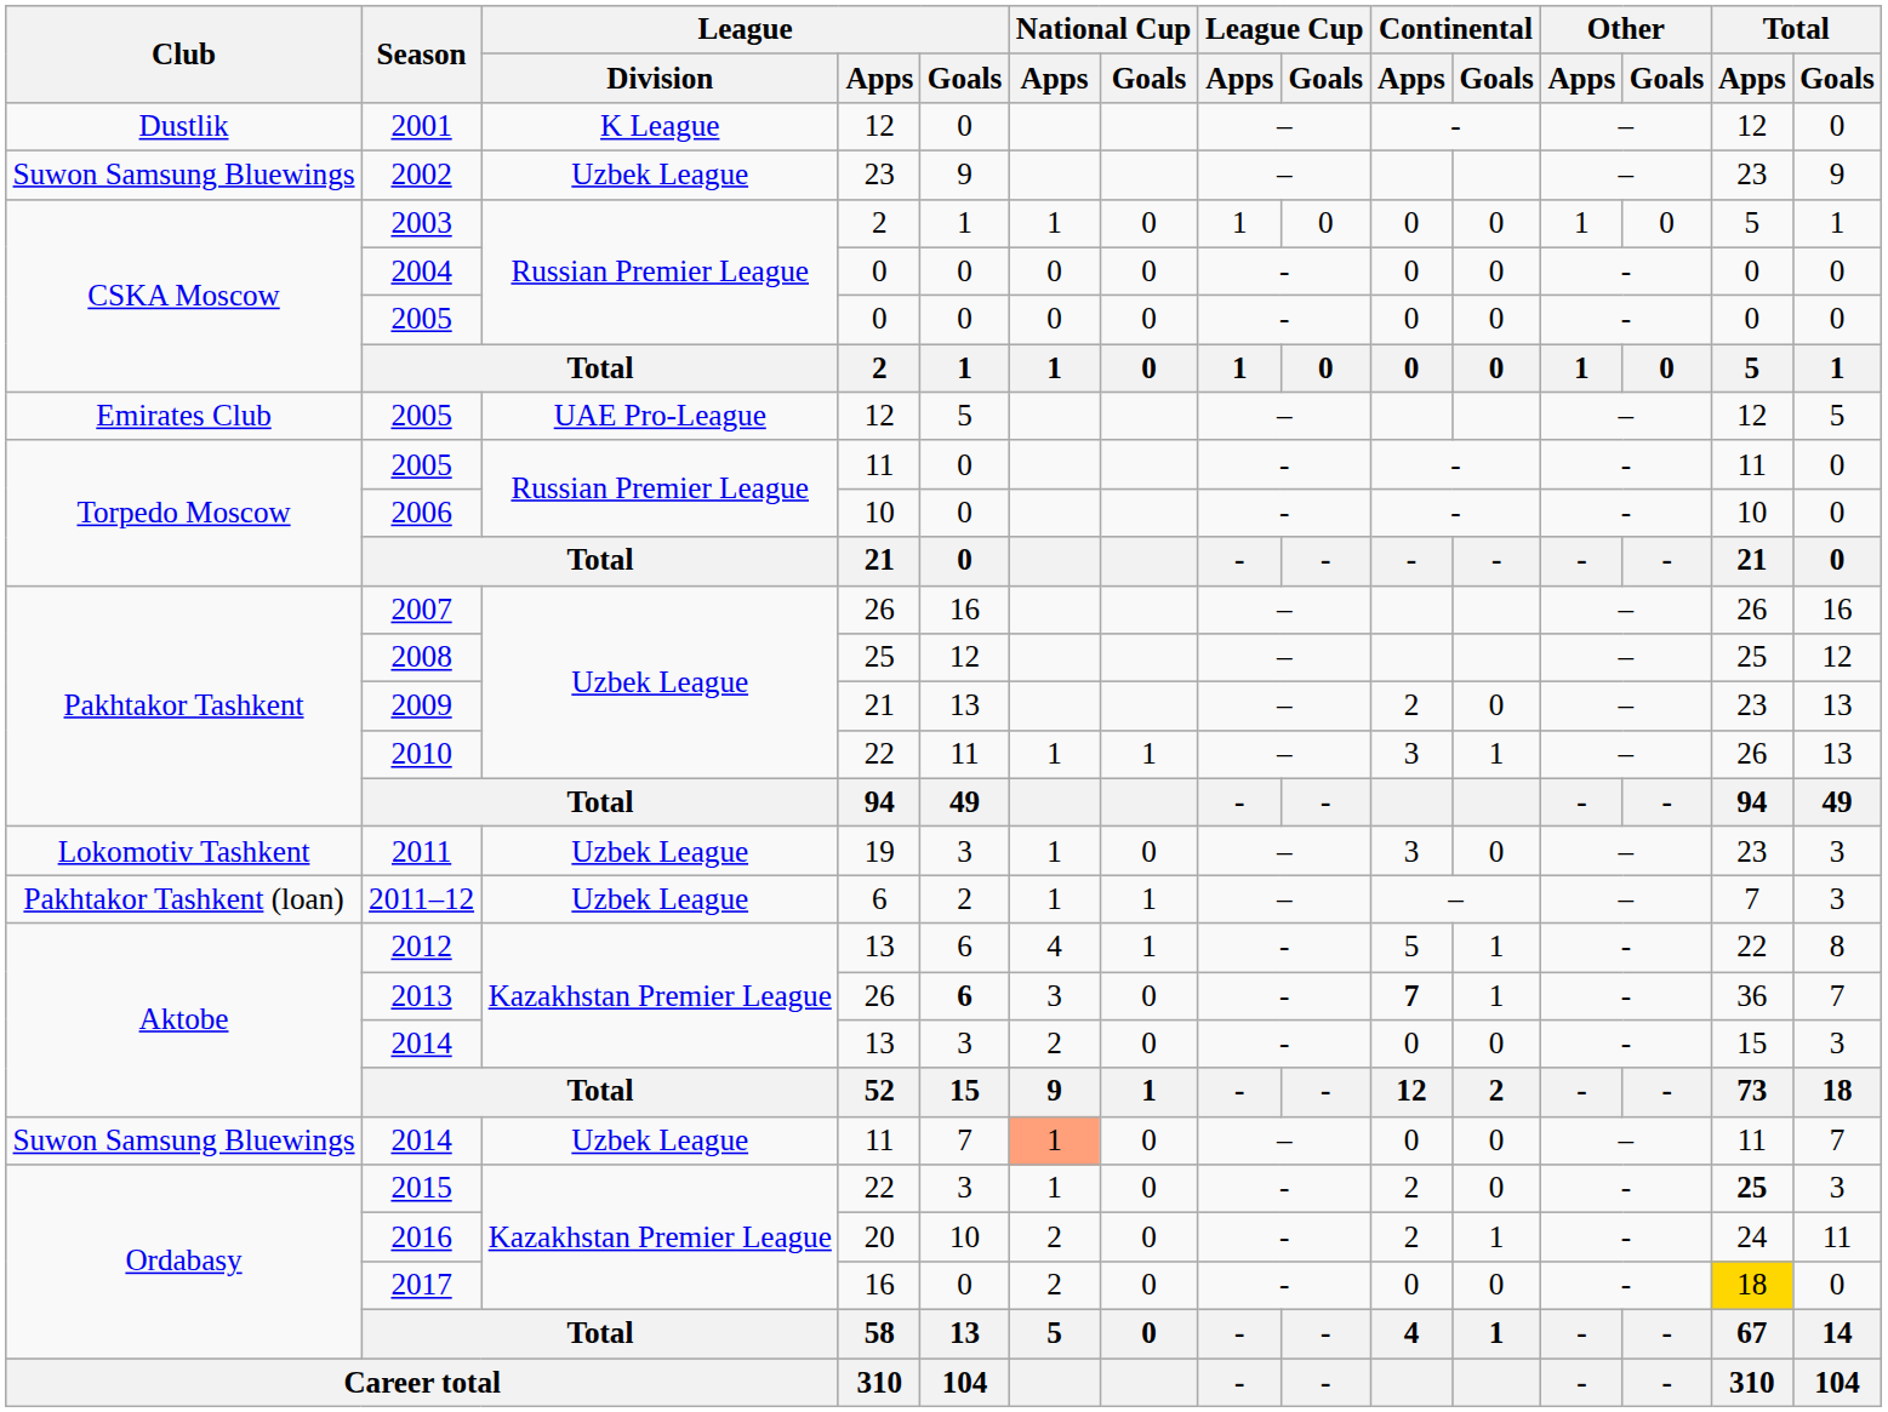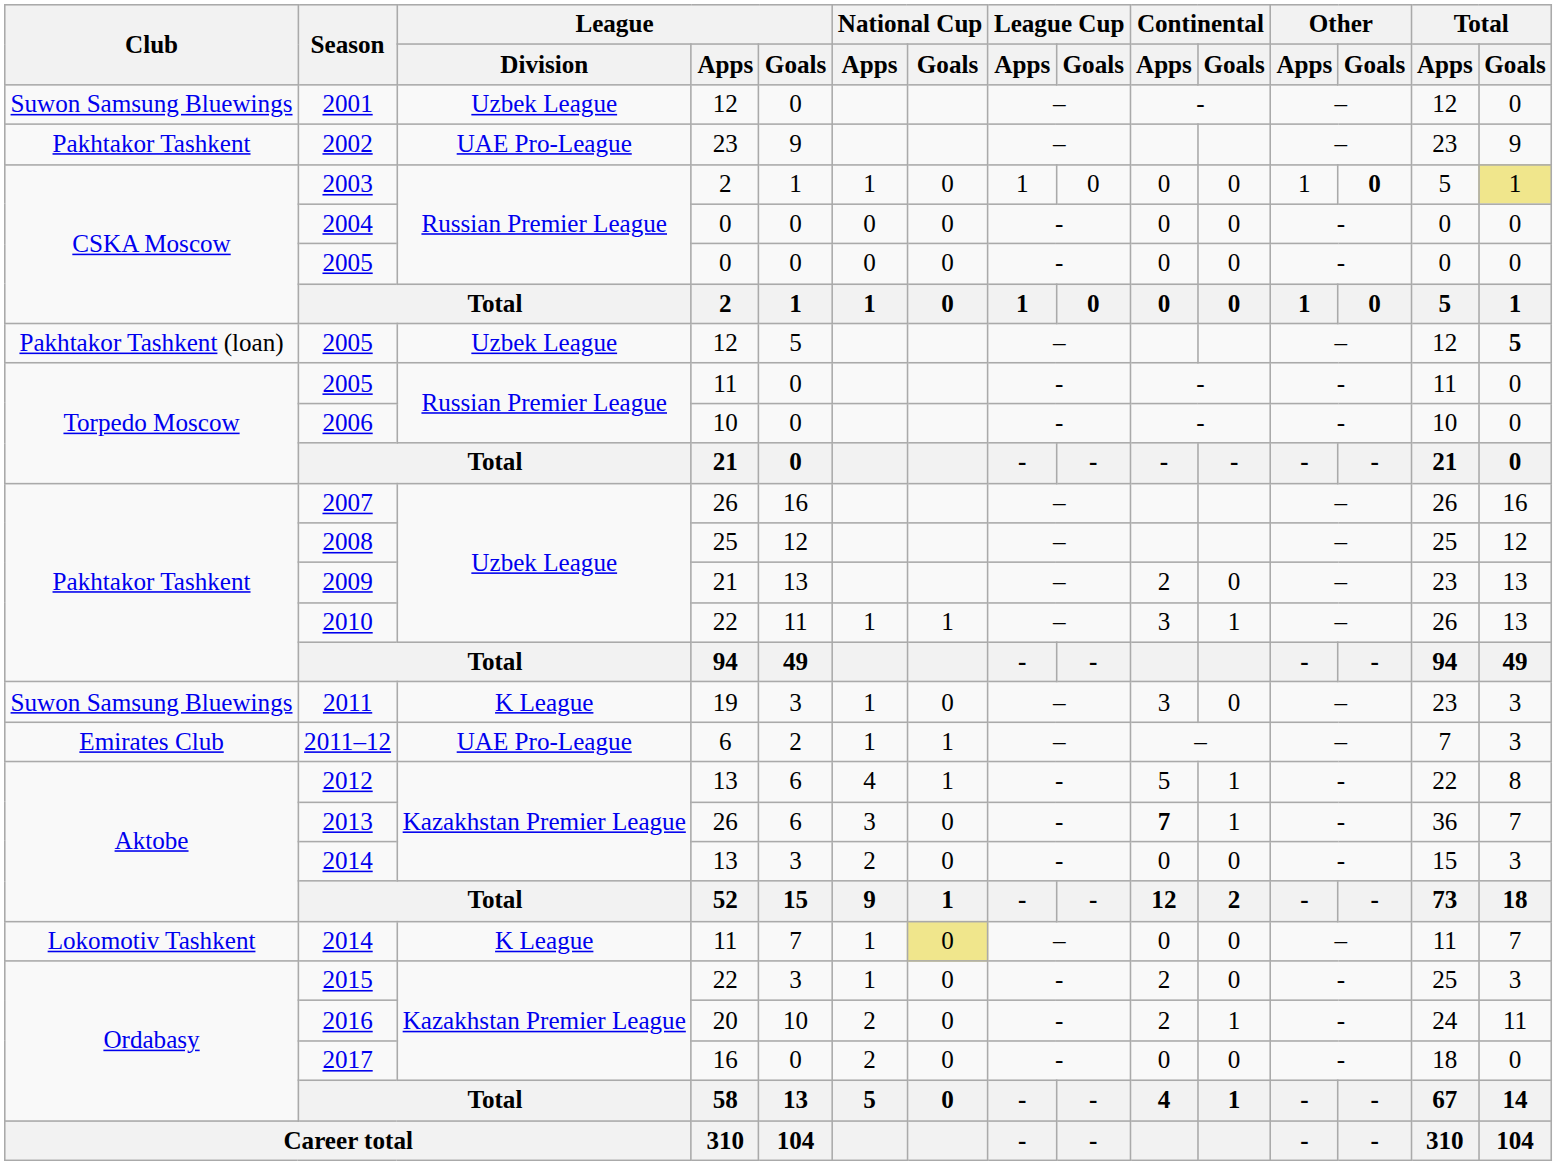 <table class="wikitable" style="text-align: center;">
 <tr>
 <th rowspan="2">Club</th>
 <th rowspan="2">Season</th>
 <th colspan="3">League</th>
 <th colspan="2">National Cup</th>
 <th colspan="2">League Cup</th>
 <th colspan="2">Continental</th>
 <th colspan="2">Other</th>
 <th colspan="2">Total</th>
 </tr>
 <tr>
 <th>Division</th>
 <th>Apps</th>
 <th>Goals</th>
 <th>Apps</th>
 <th>Goals</th>
 <th>Apps</th>
 <th>Goals</th>
 <th>Apps</th>
 <th>Goals</th>
 <th>Apps</th>
 <th>Goals</th>
 <th>Apps</th>
 <th>Goals</th>
 </tr>
 <tr>
-<td><a href='#'>Dustlik</a></td>
+<td><a href='#'>Suwon Samsung Bluewings</a></td>
 <td><a href='#'>2001</a></td>
-<td><a href='#'>K League</a></td>
+<td><a href='#'>Uzbek League</a></td>
 <td>12</td>
 <td>0</td>
 <td></td>
 <td></td>
 <td colspan="2">–</td>
 <td colspan="2">-</td>
 <td colspan="2">–</td>
 <td>12</td>
 <td>0</td>
 </tr>
 <tr>
-<td><a href='#'>Suwon Samsung Bluewings</a></td>
+<td><a href='#'>Pakhtakor Tashkent</a></td>
 <td><a href='#'>2002</a></td>
-<td><a href='#'>Uzbek League</a></td>
+<td><a href='#'>UAE Pro-League</a></td>
 <td>23</td>
 <td>9</td>
 <td></td>
 <td></td>
 <td colspan="2">–</td>
 <td></td>
 <td></td>
 <td colspan="2">–</td>
 <td>23</td>
 <td>9</td>
 </tr>
 <tr>
 <td rowspan="4"><a href='#'>CSKA Moscow</a></td>
 <td><a href='#'>2003</a></td>
 <td rowspan="3"><a href='#'>Russian Premier League</a></td>
 <td>2</td>
 <td>1</td>
 <td>1</td>
 <td>0</td>
 <td>1</td>
 <td>0</td>
 <td>0</td>
 <td>0</td>
 <td>1</td>
-<td>0</td>
+<td><strong>0</strong></td>
 <td>5</td>
-<td>1</td>
+<td style="background: khaki;">1</td>
 </tr>
 <tr>
 <td><a href='#'>2004</a></td>
 <td>0</td>
 <td>0</td>
 <td>0</td>
 <td>0</td>
 <td colspan="2">-</td>
 <td>0</td>
 <td>0</td>
 <td colspan="2">-</td>
 <td>0</td>
 <td>0</td>
 </tr>
 <tr>
 <td><a href='#'>2005</a></td>
 <td>0</td>
 <td>0</td>
 <td>0</td>
 <td>0</td>
 <td colspan="2">-</td>
 <td>0</td>
 <td>0</td>
 <td colspan="2">-</td>
 <td>0</td>
 <td>0</td>
 </tr>
 <tr>
 <th colspan="2">Total</th>
 <th>2</th>
 <th>1</th>
 <th>1</th>
 <th>0</th>
 <th>1</th>
 <th>0</th>
 <th>0</th>
 <th>0</th>
 <th>1</th>
 <th>0</th>
 <th>5</th>
 <th>1</th>
 </tr>
 <tr>
-<td><a href='#'>Emirates Club</a></td>
+<td><a href='#'>Pakhtakor Tashkent</a> (loan)</td>
 <td><a href='#'>2005</a></td>
-<td><a href='#'>UAE Pro-League</a></td>
+<td><a href='#'>Uzbek League</a></td>
 <td>12</td>
 <td>5</td>
 <td></td>
 <td></td>
 <td colspan="2">–</td>
 <td></td>
 <td></td>
 <td colspan="2">–</td>
 <td>12</td>
-<td>5</td>
+<td><strong>5</strong></td>
 </tr>
 <tr>
 <td rowspan="3"><a href='#'>Torpedo Moscow</a></td>
 <td><a href='#'>2005</a></td>
 <td rowspan="2"><a href='#'>Russian Premier League</a></td>
 <td>11</td>
 <td>0</td>
 <td></td>
 <td></td>
 <td colspan="2">-</td>
 <td colspan="2">-</td>
 <td colspan="2">-</td>
 <td>11</td>
 <td>0</td>
 </tr>
 <tr>
 <td><a href='#'>2006</a></td>
 <td>10</td>
 <td>0</td>
 <td></td>
 <td></td>
 <td colspan="2">-</td>
 <td colspan="2">-</td>
 <td colspan="2">-</td>
 <td>10</td>
 <td>0</td>
 </tr>
 <tr>
 <th colspan="2">Total</th>
 <th>21</th>
 <th>0</th>
 <th></th>
 <th></th>
 <th>-</th>
 <th>-</th>
 <th>-</th>
 <th>-</th>
 <th>-</th>
 <th>-</th>
 <th>21</th>
 <th>0</th>
 </tr>
 <tr>
 <td rowspan="5"><a href='#'>Pakhtakor Tashkent</a></td>
 <td><a href='#'>2007</a></td>
 <td rowspan="4"><a href='#'>Uzbek League</a></td>
 <td>26</td>
 <td>16</td>
 <td></td>
 <td></td>
 <td colspan="2">–</td>
 <td></td>
 <td></td>
 <td colspan="2">–</td>
 <td>26</td>
 <td>16</td>
 </tr>
 <tr>
 <td><a href='#'>2008</a></td>
 <td>25</td>
 <td>12</td>
 <td></td>
 <td></td>
 <td colspan="2">–</td>
 <td></td>
 <td></td>
 <td colspan="2">–</td>
 <td>25</td>
 <td>12</td>
 </tr>
 <tr>
 <td><a href='#'>2009</a></td>
 <td>21</td>
 <td>13</td>
 <td></td>
 <td></td>
 <td colspan="2">–</td>
 <td>2</td>
 <td>0</td>
 <td colspan="2">–</td>
 <td>23</td>
 <td>13</td>
 </tr>
 <tr>
 <td><a href='#'>2010</a></td>
 <td>22</td>
 <td>11</td>
 <td>1</td>
 <td>1</td>
 <td colspan="2">–</td>
 <td>3</td>
 <td>1</td>
 <td colspan="2">–</td>
 <td>26</td>
 <td>13</td>
 </tr>
 <tr>
 <th colspan="2">Total</th>
 <th>94</th>
 <th>49</th>
 <th></th>
 <th></th>
 <th>-</th>
 <th>-</th>
 <th></th>
 <th></th>
 <th>-</th>
 <th>-</th>
 <th>94</th>
 <th>49</th>
 </tr>
 <tr>
-<td><a href='#'>Lokomotiv Tashkent</a></td>
+<td><a href='#'>Suwon Samsung Bluewings</a></td>
 <td><a href='#'>2011</a></td>
-<td><a href='#'>Uzbek League</a></td>
+<td><a href='#'>K League</a></td>
 <td>19</td>
 <td>3</td>
 <td>1</td>
 <td>0</td>
 <td colspan="2">–</td>
 <td>3</td>
 <td>0</td>
 <td colspan="2">–</td>
 <td>23</td>
 <td>3</td>
 </tr>
 <tr>
-<td><a href='#'>Pakhtakor Tashkent</a> (loan)</td>
+<td><a href='#'>Emirates Club</a></td>
 <td><a href='#'>2011–12</a></td>
-<td><a href='#'>Uzbek League</a></td>
+<td><a href='#'>UAE Pro-League</a></td>
 <td>6</td>
 <td>2</td>
 <td>1</td>
 <td>1</td>
 <td colspan="2">–</td>
 <td colspan="2">–</td>
 <td colspan="2">–</td>
 <td>7</td>
 <td>3</td>
 </tr>
 <tr>
 <td rowspan="4"><a href='#'>Aktobe</a></td>
 <td><a href='#'>2012</a></td>
 <td rowspan="3"><a href='#'>Kazakhstan Premier League</a></td>
 <td>13</td>
 <td>6</td>
 <td>4</td>
 <td>1</td>
 <td colspan="2">-</td>
 <td>5</td>
 <td>1</td>
 <td colspan="2">-</td>
 <td>22</td>
 <td>8</td>
 </tr>
 <tr>
 <td><a href='#'>2013</a></td>
 <td>26</td>
-<td><strong>6</strong></td>
+<td>6</td>
 <td>3</td>
 <td>0</td>
 <td colspan="2">-</td>
 <td><strong>7</strong></td>
 <td>1</td>
 <td colspan="2">-</td>
 <td>36</td>
 <td>7</td>
 </tr>
 <tr>
 <td><a href='#'>2014</a></td>
 <td>13</td>
 <td>3</td>
 <td>2</td>
 <td>0</td>
 <td colspan="2">-</td>
 <td>0</td>
 <td>0</td>
 <td colspan="2">-</td>
 <td>15</td>
 <td>3</td>
 </tr>
 <tr>
 <th colspan="2">Total</th>
 <th>52</th>
 <th>15</th>
 <th>9</th>
 <th>1</th>
 <th>-</th>
 <th>-</th>
 <th>12</th>
 <th>2</th>
 <th>-</th>
 <th>-</th>
 <th>73</th>
 <th>18</th>
 </tr>
 <tr>
-<td><a href='#'>Suwon Samsung Bluewings</a></td>
+<td><a href='#'>Lokomotiv Tashkent</a></td>
 <td><a href='#'>2014</a></td>
-<td><a href='#'>Uzbek League</a></td>
+<td><a href='#'>K League</a></td>
 <td>11</td>
 <td>7</td>
-<td style="background: lightsalmon;">1</td>
-<td>0</td>
+<td>1</td>
+<td style="background: khaki;">0</td>
 <td colspan="2">–</td>
 <td>0</td>
 <td>0</td>
 <td colspan="2">–</td>
 <td>11</td>
 <td>7</td>
 </tr>
 <tr>
 <td rowspan="4"><a href='#'>Ordabasy</a></td>
 <td><a href='#'>2015</a></td>
 <td rowspan="3"><a href='#'>Kazakhstan Premier League</a></td>
 <td>22</td>
 <td>3</td>
 <td>1</td>
 <td>0</td>
 <td colspan="2">-</td>
 <td>2</td>
 <td>0</td>
 <td colspan="2">-</td>
-<td><strong>25</strong></td>
+<td>25</td>
 <td>3</td>
 </tr>
 <tr>
 <td><a href='#'>2016</a></td>
 <td>20</td>
 <td>10</td>
 <td>2</td>
 <td>0</td>
 <td colspan="2">-</td>
 <td>2</td>
 <td>1</td>
 <td colspan="2">-</td>
 <td>24</td>
 <td>11</td>
 </tr>
 <tr>
 <td><a href='#'>2017</a></td>
 <td>16</td>
 <td>0</td>
 <td>2</td>
 <td>0</td>
 <td colspan="2">-</td>
 <td>0</td>
 <td>0</td>
 <td colspan="2">-</td>
-<td style="background: gold;">18</td>
+<td>18</td>
 <td>0</td>
 </tr>
 <tr>
 <th colspan="2">Total</th>
 <th>58</th>
 <th>13</th>
 <th>5</th>
 <th>0</th>
 <th>-</th>
 <th>-</th>
 <th>4</th>
 <th>1</th>
 <th>-</th>
 <th>-</th>
 <th>67</th>
 <th>14</th>
 </tr>
 <tr>
 <th colspan="3">Career total</th>
 <th>310</th>
 <th>104</th>
 <th></th>
 <th></th>
 <th>-</th>
 <th>-</th>
 <th></th>
 <th></th>
 <th>-</th>
 <th>-</th>
 <th>310</th>
 <th>104</th>
 </tr>
 </table>
